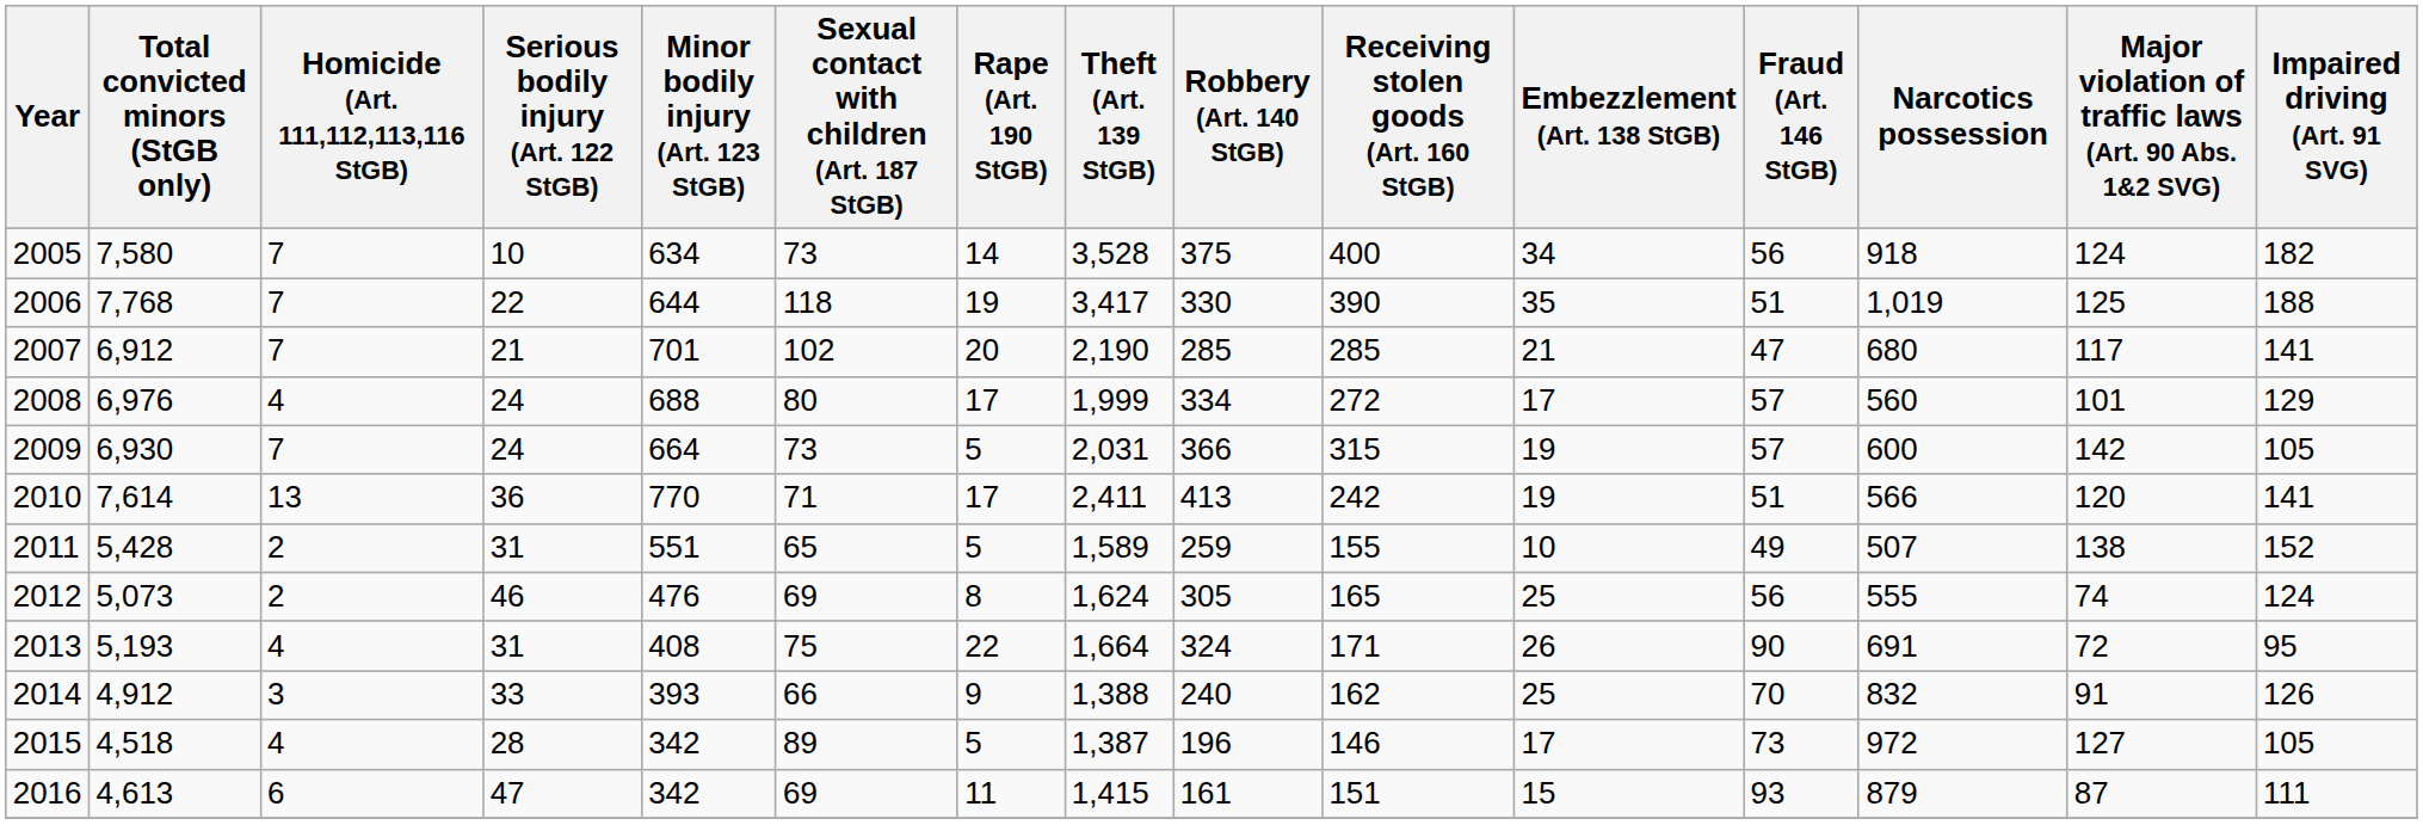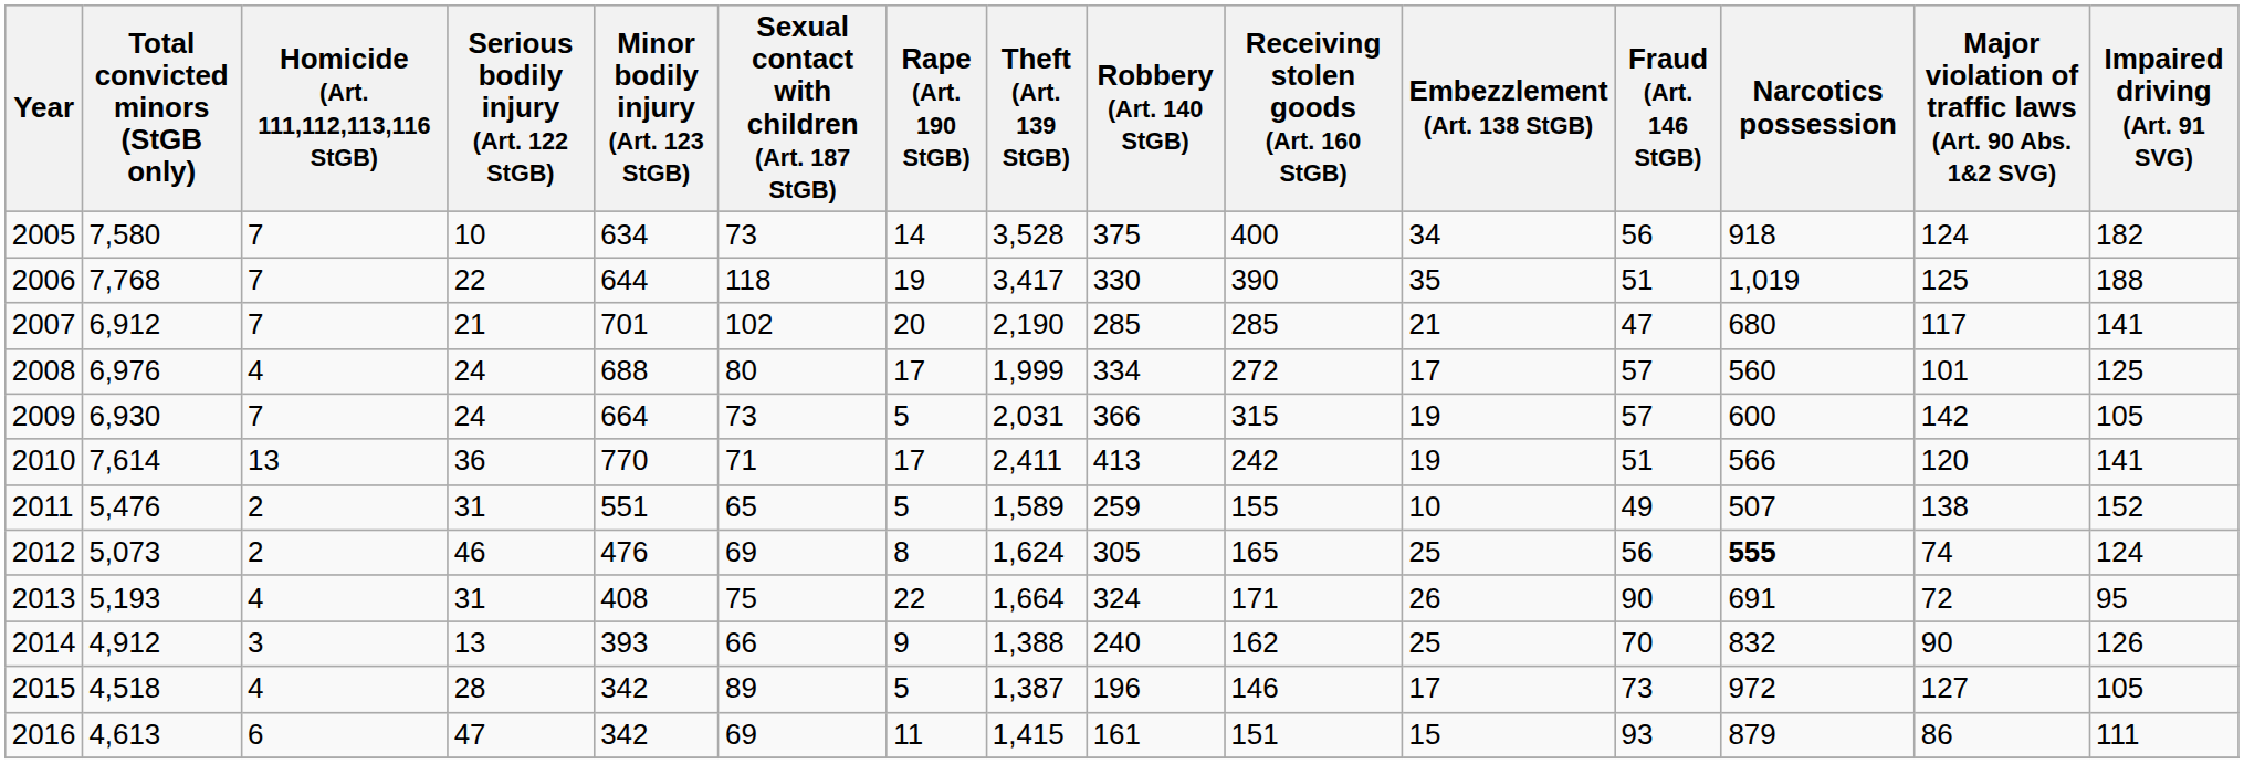 <table class="wikitable">
 <tr>
 <th>Year</th>
 <th>Total convicted <br> minors<br>(StGB only)</th>
 <th>Homicide<br><small>(Art. 111,112,113,116 StGB) </small></th>
 <th>Serious bodily injury<br><small>(Art. 122 StGB) </small></th>
 <th>Minor bodily injury <br><small> (Art. 123 StGB)</small></th>
 <th>Sexual contact with children<br><small> (Art. 187 StGB)</small></th>
 <th>Rape<br><small>(Art. 190 StGB) </small></th>
 <th>Theft<br><small>(Art. 139 StGB) </small></th>
 <th>Robbery <br><small>(Art. 140 StGB)</small></th>
 <th>Receiving stolen goods <br><small>(Art. 160 StGB) </small></th>
 <th>Embezzlement <br><small>(Art. 138 StGB)</small></th>
 <th>Fraud <br><small>(Art. 146 StGB)</small></th>
 <th>Narcotics possession</th>
 <th>Major violation of traffic laws <br><small>(Art. 90 Abs. 1&2 SVG)</small></th>
 <th>Impaired driving<br><small> (Art. 91 SVG)</small></th>
 </tr>
 <tr>
 <td>2005</td>
 <td>7,580</td>
 <td>7</td>
 <td>10</td>
 <td>634</td>
 <td>73</td>
 <td>14</td>
 <td>3,528</td>
 <td>375</td>
 <td>400</td>
 <td>34</td>
 <td>56</td>
 <td>918</td>
 <td>124</td>
 <td>182</td>
 </tr>
 <tr>
 <td>2006</td>
 <td>7,768</td>
 <td>7</td>
 <td>22</td>
 <td>644</td>
 <td>118</td>
 <td>19</td>
 <td>3,417</td>
 <td>330</td>
 <td>390</td>
 <td>35</td>
 <td>51</td>
 <td>1,019</td>
 <td>125</td>
 <td>188</td>
 </tr>
 <tr>
 <td>2007</td>
 <td>6,912</td>
 <td>7</td>
 <td>21</td>
 <td>701</td>
 <td>102</td>
 <td>20</td>
 <td>2,190</td>
 <td>285</td>
 <td>285</td>
 <td>21</td>
 <td>47</td>
 <td>680</td>
 <td>117</td>
 <td>141</td>
 </tr>
 <tr>
 <td>2008</td>
 <td>6,976</td>
 <td>4</td>
 <td>24</td>
 <td>688</td>
 <td>80</td>
 <td>17</td>
 <td>1,999</td>
 <td>334</td>
 <td>272</td>
 <td>17</td>
 <td>57</td>
 <td>560</td>
 <td>101</td>
-<td>129</td>
+<td>125</td>
 </tr>
 <tr>
 <td>2009</td>
 <td>6,930</td>
 <td>7</td>
 <td>24</td>
 <td>664</td>
 <td>73</td>
 <td>5</td>
 <td>2,031</td>
 <td>366</td>
 <td>315</td>
 <td>19</td>
 <td>57</td>
 <td>600</td>
 <td>142</td>
 <td>105</td>
 </tr>
 <tr>
 <td>2010</td>
 <td>7,614</td>
 <td>13</td>
 <td>36</td>
 <td>770</td>
 <td>71</td>
 <td>17</td>
 <td>2,411</td>
 <td>413</td>
 <td>242</td>
 <td>19</td>
 <td>51</td>
 <td>566</td>
 <td>120</td>
 <td>141</td>
 </tr>
 <tr>
 <td>2011</td>
-<td>5,428</td>
+<td>5,476</td>
 <td>2</td>
 <td>31</td>
 <td>551</td>
 <td>65</td>
 <td>5</td>
 <td>1,589</td>
 <td>259</td>
 <td>155</td>
 <td>10</td>
 <td>49</td>
 <td>507</td>
 <td>138</td>
 <td>152</td>
 </tr>
 <tr>
 <td>2012</td>
 <td>5,073</td>
 <td>2</td>
 <td>46</td>
 <td>476</td>
 <td>69</td>
 <td>8</td>
 <td>1,624</td>
 <td>305</td>
 <td>165</td>
 <td>25</td>
 <td>56</td>
-<td>555</td>
+<td><strong>555</strong></td>
 <td>74</td>
 <td>124</td>
 </tr>
 <tr>
 <td>2013</td>
 <td>5,193</td>
 <td>4</td>
 <td>31</td>
 <td>408</td>
 <td>75</td>
 <td>22</td>
 <td>1,664</td>
 <td>324</td>
 <td>171</td>
 <td>26</td>
 <td>90</td>
 <td>691</td>
 <td>72</td>
 <td>95</td>
 </tr>
 <tr>
 <td>2014</td>
 <td>4,912</td>
 <td>3</td>
-<td>33</td>
+<td>13</td>
 <td>393</td>
 <td>66</td>
 <td>9</td>
 <td>1,388</td>
 <td>240</td>
 <td>162</td>
 <td>25</td>
 <td>70</td>
 <td>832</td>
-<td>91</td>
+<td>90</td>
 <td>126</td>
 </tr>
 <tr>
 <td>2015</td>
 <td>4,518</td>
 <td>4</td>
 <td>28</td>
 <td>342</td>
 <td>89</td>
 <td>5</td>
 <td>1,387</td>
 <td>196</td>
 <td>146</td>
 <td>17</td>
 <td>73</td>
 <td>972</td>
 <td>127</td>
 <td>105</td>
 </tr>
 <tr>
 <td>2016</td>
 <td>4,613</td>
 <td>6</td>
 <td>47</td>
 <td>342</td>
 <td>69</td>
 <td>11</td>
 <td>1,415</td>
 <td>161</td>
 <td>151</td>
 <td>15</td>
 <td>93</td>
 <td>879</td>
-<td>87</td>
+<td>86</td>
 <td>111</td>
 </tr>
 <tr>
 </tr>
 </table>
